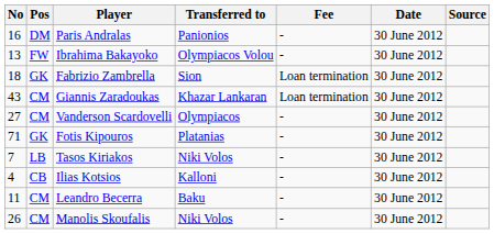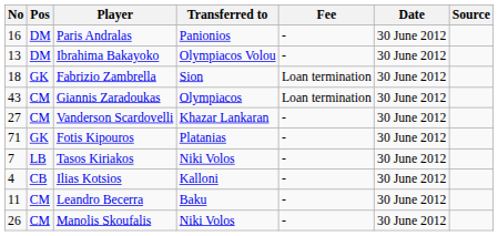 <table class="wikitable">
 <tr>
 <th>No</th>
 <th>Pos</th>
 <th>Player</th>
 <th>Transferred to</th>
 <th>Fee</th>
 <th>Date</th>
 <th>Source</th>
 </tr>
 <tr>
 <td>16</td>
 <td><a href='#'>DM</a></td>
 <td><a href='#'>Paris Andralas</a></td>
 <td><a href='#'>Panionios</a></td>
 <td>-</td>
 <td>30 June 2012</td>
 <td></td>
 </tr>
 <tr>
 <td>13</td>
-<td><a href='#'>FW</a></td>
+<td><a href='#'>DM</a></td>
 <td><a href='#'>Ibrahima Bakayoko</a></td>
 <td><a href='#'>Olympiacos Volou</a></td>
 <td>-</td>
 <td>30 June 2012</td>
 <td></td>
 </tr>
 <tr>
 <td>18</td>
 <td><a href='#'>GK</a></td>
 <td><a href='#'>Fabrizio Zambrella</a></td>
 <td><a href='#'>Sion</a></td>
 <td>Loan termination</td>
 <td>30 June 2012</td>
 <td></td>
 </tr>
 <tr>
 <td>43</td>
 <td><a href='#'>CM</a></td>
 <td><a href='#'>Giannis Zaradoukas</a></td>
-<td><a href='#'>Khazar Lankaran</a></td>
+<td><a href='#'>Olympiacos</a></td>
 <td>Loan termination</td>
 <td>30 June 2012</td>
 <td></td>
 </tr>
 <tr>
 <td>27</td>
 <td><a href='#'>CM</a></td>
 <td><a href='#'>Vanderson Scardovelli</a></td>
-<td><a href='#'>Olympiacos</a></td>
+<td><a href='#'>Khazar Lankaran</a></td>
 <td>-</td>
 <td>30 June 2012</td>
 <td></td>
 </tr>
 <tr>
 <td>71</td>
 <td><a href='#'>GK</a></td>
 <td><a href='#'>Fotis Kipouros</a></td>
 <td><a href='#'>Platanias</a></td>
 <td>-</td>
 <td>30 June 2012</td>
 <td></td>
 </tr>
 <tr>
 <td>7</td>
 <td><a href='#'>LB</a></td>
 <td><a href='#'>Tasos Kiriakos</a></td>
 <td><a href='#'>Niki Volos</a></td>
 <td>-</td>
 <td>30 June 2012</td>
 <td></td>
 </tr>
 <tr>
 <td>4</td>
 <td><a href='#'>CB</a></td>
 <td><a href='#'>Ilias Kotsios</a></td>
 <td><a href='#'>Kalloni</a></td>
 <td>-</td>
 <td>30 June 2012</td>
 <td></td>
 </tr>
 <tr>
 <td>11</td>
 <td><a href='#'>CM</a></td>
 <td><a href='#'>Leandro Becerra</a></td>
 <td><a href='#'>Baku</a></td>
 <td>-</td>
 <td>30 June 2012</td>
 <td></td>
 </tr>
 <tr>
 <td>26</td>
 <td><a href='#'>CM</a></td>
 <td><a href='#'>Manolis Skoufalis</a></td>
 <td><a href='#'>Niki Volos</a></td>
 <td>-</td>
 <td>30 June 2012</td>
 <td></td>
 </tr>
 </table>
